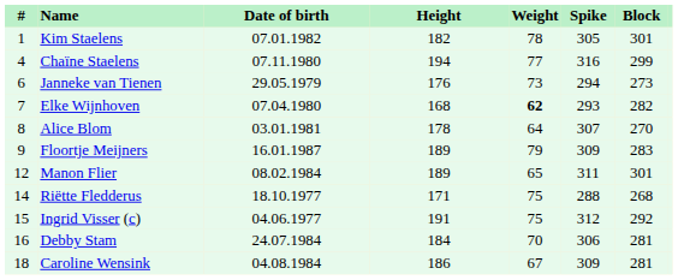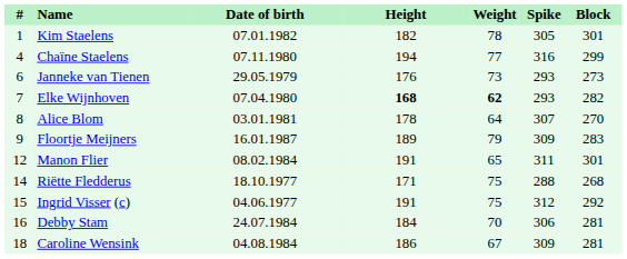 <table border=0 cellpadding=2 cellspacing=0  |- bgcolor=#FFECCE style="text-align:center; font-size:90%;" width=100%>
 <tr bgcolor=#BBF0C9>
 <th width=5%>#</th>
 <th width=25% align=left>Name</th>
 <th width=25%>Date of birth</th>
 <th width=21%>Height</th>
 <th width=8%>Weight</th>
 <th width=8%>Spike</th>
 <th width=8%>Block</th>
 <th></th>
 </tr>
 <tr bgcolor=#E7FAEC>
 <td>1</td>
 <td align=left><a href='#'>Kim Staelens</a></td>
 <td>07.01.1982</td>
 <td>182</td>
 <td>78</td>
 <td>305</td>
 <td>301</td>
 <td></td>
 </tr>
 <tr bgcolor=#E7FAEC>
 <td>4</td>
 <td align=left><a href='#'>Chaïne Staelens</a></td>
 <td>07.11.1980</td>
 <td>194</td>
 <td>77</td>
 <td>316</td>
 <td>299</td>
 <td></td>
 </tr>
 <tr bgcolor=#E7FAEC>
 <td>6</td>
 <td align=left><a href='#'>Janneke van Tienen</a></td>
 <td>29.05.1979</td>
 <td>176</td>
 <td>73</td>
-<td>294</td>
+<td>293</td>
 <td>273</td>
 <td></td>
 </tr>
 <tr bgcolor=#E7FAEC>
 <td>7</td>
 <td align=left><a href='#'>Elke Wijnhoven</a></td>
 <td>07.04.1980</td>
-<td>168</td>
+<td><strong>168</strong></td>
 <td><strong>62</strong></td>
 <td>293</td>
 <td>282</td>
 <td></td>
 </tr>
 <tr bgcolor=#E7FAEC>
 <td>8</td>
 <td align=left><a href='#'>Alice Blom</a></td>
 <td>03.01.1981</td>
 <td>178</td>
 <td>64</td>
 <td>307</td>
 <td>270</td>
 <td></td>
 </tr>
 <tr bgcolor=#E7FAEC>
 <td>9</td>
 <td align=left><a href='#'>Floortje Meijners</a></td>
 <td>16.01.1987</td>
 <td>189</td>
 <td>79</td>
 <td>309</td>
 <td>283</td>
 <td></td>
 </tr>
 <tr bgcolor=#E7FAEC>
 <td>12</td>
 <td align=left><a href='#'>Manon Flier</a></td>
 <td>08.02.1984</td>
-<td>189</td>
+<td>191</td>
 <td>65</td>
 <td>311</td>
 <td>301</td>
 <td></td>
 </tr>
 <tr bgcolor=#E7FAEC>
 <td>14</td>
 <td align=left><a href='#'>Riëtte Fledderus</a></td>
 <td>18.10.1977</td>
 <td>171</td>
 <td>75</td>
 <td>288</td>
 <td>268</td>
 <td></td>
 </tr>
 <tr bgcolor=#E7FAEC>
 <td>15</td>
 <td align=left><a href='#'>Ingrid Visser</a> (<a href='#'>c</a>)</td>
 <td>04.06.1977</td>
 <td>191</td>
 <td>75</td>
 <td>312</td>
 <td>292</td>
 <td></td>
 </tr>
 <tr bgcolor=#E7FAEC>
 <td>16</td>
 <td align=left><a href='#'>Debby Stam</a></td>
 <td>24.07.1984</td>
 <td>184</td>
 <td>70</td>
 <td>306</td>
 <td>281</td>
 <td></td>
 </tr>
 <tr bgcolor=#E7FAEC>
 <td>18</td>
 <td align=left><a href='#'>Caroline Wensink</a></td>
 <td>04.08.1984</td>
 <td>186</td>
 <td>67</td>
 <td>309</td>
 <td>281</td>
 <td></td>
 </tr>
 </table>
